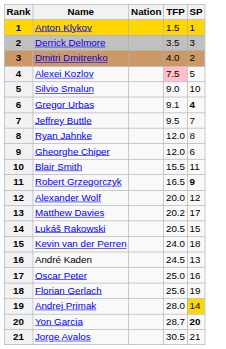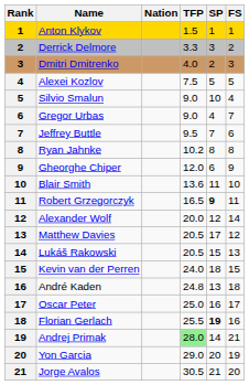 <table class="wikitable">
 <tr>
 <th>Rank</th>
 <th>Name</th>
 <th>Nation</th>
 <th>TFP</th>
 <th>SP</th>
+<th>FS</th>
 </tr>
 <tr bgcolor="gold">
 <td align="center"><strong>1</strong></td>
 <td><a href='#'>Anton Klykov</a></td>
 <td></td>
 <td>1.5</td>
 <td>1</td>
+<td>1</td>
 </tr>
 <tr bgcolor="silver">
 <td align="center"><strong>2</strong></td>
 <td><a href='#'>Derrick Delmore</a></td>
 <td></td>
-<td>3.5</td>
+<td>3.3</td>
 <td>3</td>
+<td>2</td>
 </tr>
 <tr bgcolor="cc9966">
 <td align="center"><strong>3</strong></td>
 <td><a href='#'>Dmitri Dmitrenko</a></td>
 <td></td>
 <td>4.0</td>
 <td>2</td>
+<td>3</td>
 </tr>
 <tr>
 <th>4</th>
 <td><a href='#'>Alexei Kozlov</a></td>
 <td></td>
-<td style="background: pink;">7.5</td>
+<td>7.5</td>
+<td>5</td>
 <td>5</td>
 </tr>
 <tr>
 <th>5</th>
 <td><a href='#'>Silvio Smalun</a></td>
 <td></td>
 <td>9.0</td>
 <td>10</td>
+<td>4</td>
 </tr>
 <tr>
 <th>6</th>
 <td><a href='#'>Gregor Urbas</a></td>
 <td></td>
-<td>9.1</td>
-<td><strong>4</strong></td>
+<td>9.0</td>
+<td>4</td>
+<td>7</td>
 </tr>
 <tr>
 <th>7</th>
 <td><a href='#'>Jeffrey Buttle</a></td>
 <td></td>
 <td>9.5</td>
 <td>7</td>
+<td>6</td>
 </tr>
 <tr>
 <th>8</th>
 <td><a href='#'>Ryan Jahnke</a></td>
 <td></td>
-<td>12.0</td>
+<td>10.2</td>
+<td>8</td>
 <td>8</td>
 </tr>
 <tr>
 <th>9</th>
 <td><a href='#'>Gheorghe Chiper</a></td>
 <td></td>
 <td>12.0</td>
 <td>6</td>
+<td>9</td>
 </tr>
 <tr>
 <th>10</th>
 <td><a href='#'>Blair Smith</a></td>
 <td></td>
-<td>15.5</td>
+<td>13.6</td>
 <td>11</td>
+<td>10</td>
 </tr>
 <tr>
 <th>11</th>
 <td><a href='#'>Robert Grzegorczyk</a></td>
 <td></td>
 <td>16.5</td>
 <td><strong>9</strong></td>
+<td>11</td>
 </tr>
 <tr>
 <th>12</th>
 <td><a href='#'>Alexander Wolf</a></td>
 <td></td>
 <td>20.0</td>
 <td>12</td>
+<td>14</td>
 </tr>
 <tr>
 <th>13</th>
 <td><a href='#'>Matthew Davies</a></td>
 <td></td>
-<td>20.2</td>
+<td>20.5</td>
 <td>17</td>
+<td>12</td>
 </tr>
 <tr>
 <th>14</th>
 <td><a href='#'>Lukáš Rakowski</a></td>
 <td></td>
 <td>20.5</td>
 <td>15</td>
+<td>13</td>
 </tr>
 <tr>
 <th>15</th>
 <td><a href='#'>Kevin van der Perren</a></td>
 <td></td>
 <td>24.0</td>
 <td>18</td>
+<td>15</td>
 </tr>
 <tr>
 <th>16</th>
 <td>André Kaden</td>
 <td></td>
-<td>24.5</td>
+<td>24.8</td>
 <td>13</td>
+<td>18</td>
 </tr>
 <tr>
 <th>17</th>
 <td><a href='#'>Oscar Peter</a></td>
 <td></td>
 <td>25.0</td>
 <td>16</td>
+<td>17</td>
 </tr>
 <tr>
 <th>18</th>
 <td><a href='#'>Florian Gerlach</a></td>
 <td></td>
-<td>25.6</td>
-<td>19</td>
+<td>25.5</td>
+<td><strong>19</strong></td>
+<td>16</td>
 </tr>
 <tr>
 <th>19</th>
 <td><a href='#'>Andrej Primak</a></td>
 <td></td>
-<td>28.0</td>
-<td style="background: gold;">14</td>
+<td style="background: lightgreen;">28.0</td>
+<td>14</td>
+<td>21</td>
 </tr>
 <tr>
 <th>20</th>
 <td><a href='#'>Yon Garcia</a></td>
 <td></td>
-<td>28.7</td>
-<td><strong>20</strong></td>
+<td>29.0</td>
+<td>20</td>
+<td>19</td>
 </tr>
 <tr>
 <th>21</th>
 <td><a href='#'>Jorge Avalos</a></td>
 <td></td>
 <td>30.5</td>
 <td>21</td>
+<td>20</td>
 </tr>
 </table>
